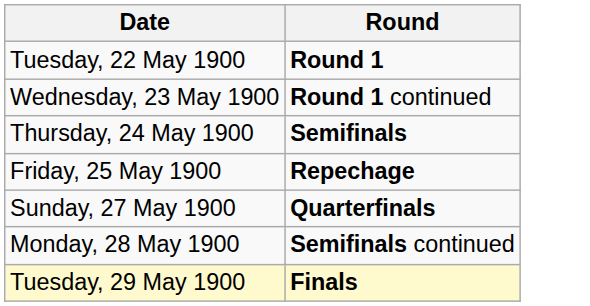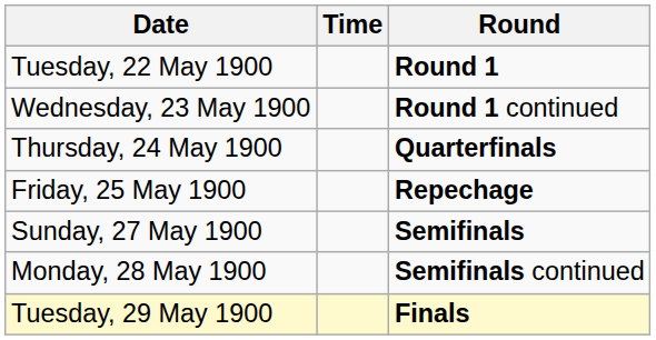 <table class="wikitable">
 <tr>
 <th>Date</th>
+<th>Time</th>
 <th>Round</th>
 </tr>
 <tr>
 <td>Tuesday, 22 May 1900</td>
+<td></td>
 <td><strong>Round 1</strong></td>
 </tr>
 <tr>
 <td>Wednesday, 23 May 1900</td>
+<td></td>
 <td><strong>Round 1</strong> continued</td>
 </tr>
 <tr>
 <td>Thursday, 24 May 1900</td>
-<td><strong>Semifinals</strong></td>
+<td></td>
+<td><strong>Quarterfinals</strong></td>
 </tr>
 <tr>
 <td>Friday, 25 May 1900</td>
+<td></td>
 <td><strong>Repechage</strong></td>
 </tr>
 <tr>
 <td>Sunday, 27 May 1900</td>
-<td><strong>Quarterfinals</strong></td>
+<td></td>
+<td><strong>Semifinals</strong></td>
 </tr>
 <tr>
 <td>Monday, 28 May 1900</td>
+<td></td>
 <td><strong>Semifinals</strong> continued</td>
 </tr>
 <tr style=background:lemonchiffon>
 <td>Tuesday, 29 May 1900</td>
+<td></td>
 <td><strong>Finals</strong></td>
 </tr>
 </table>
